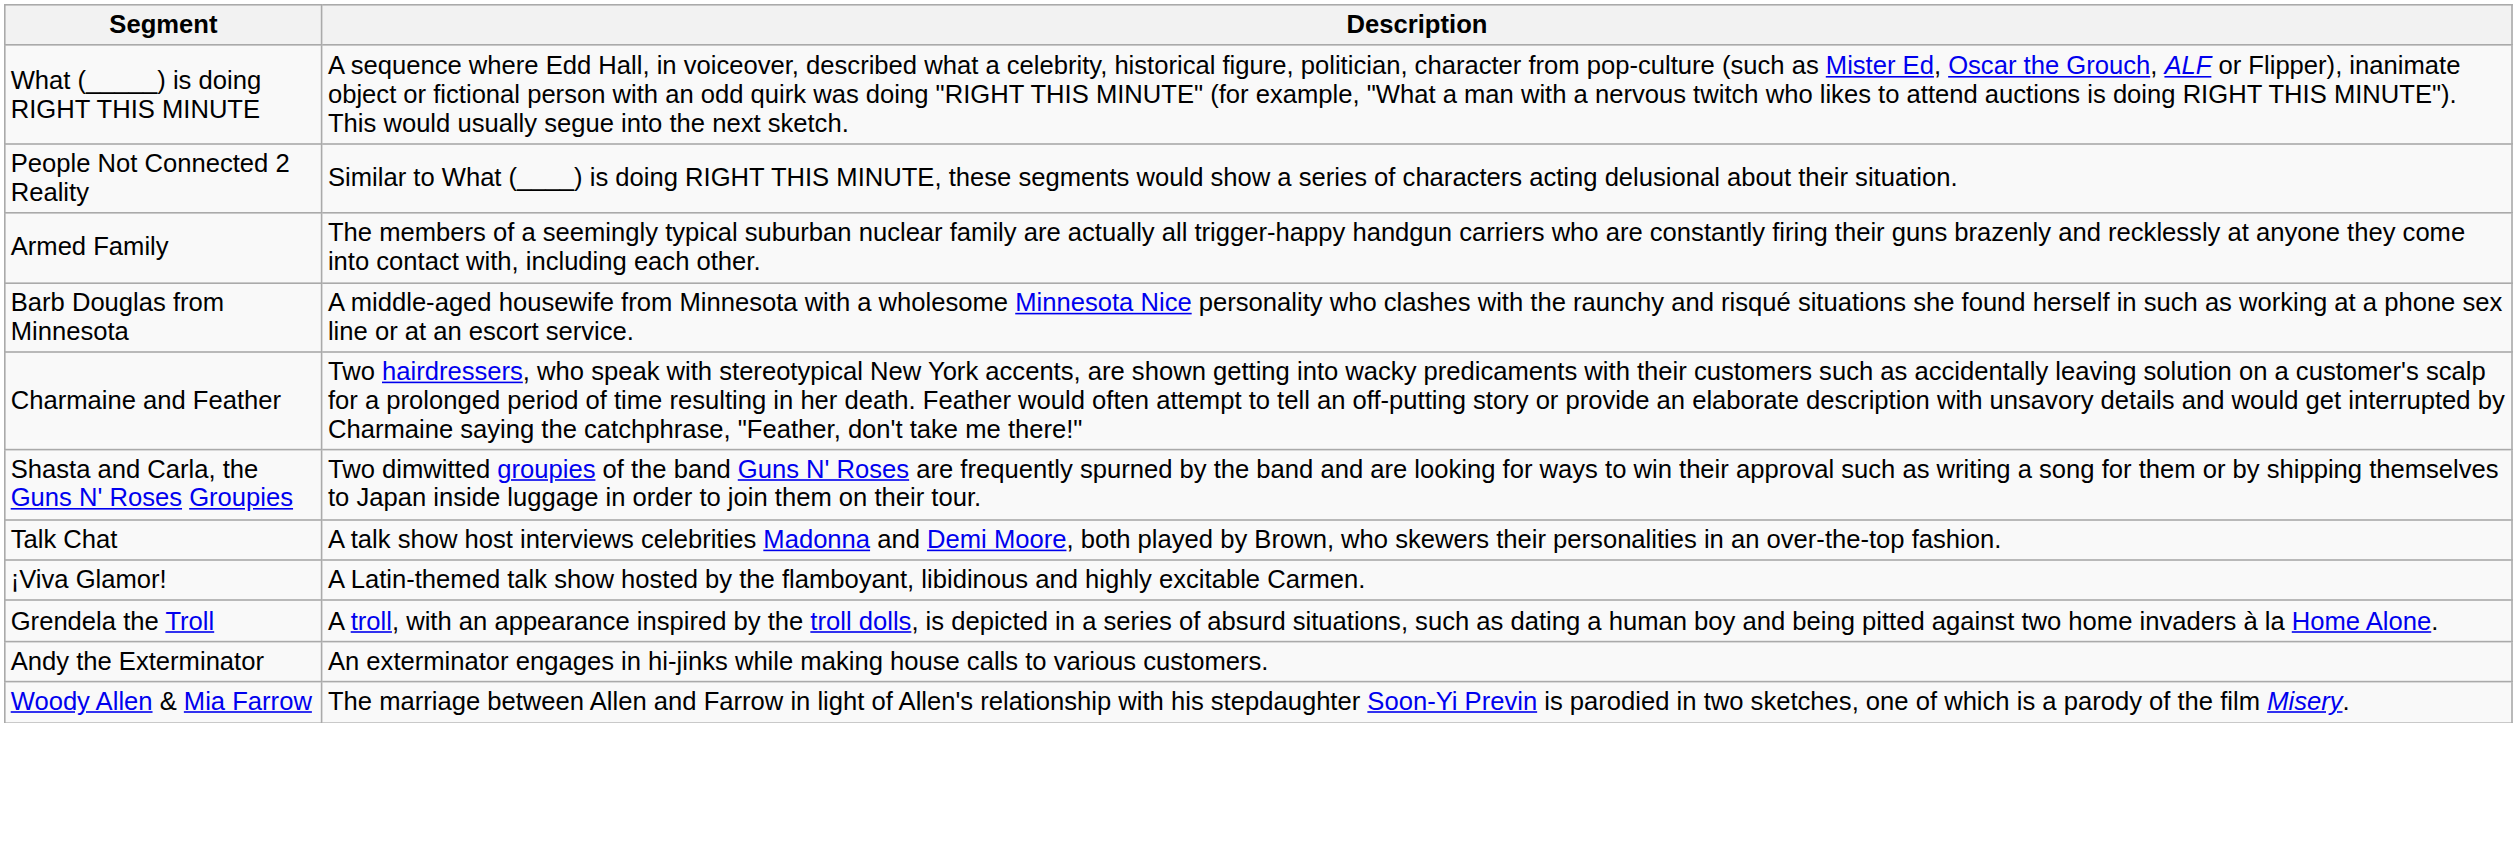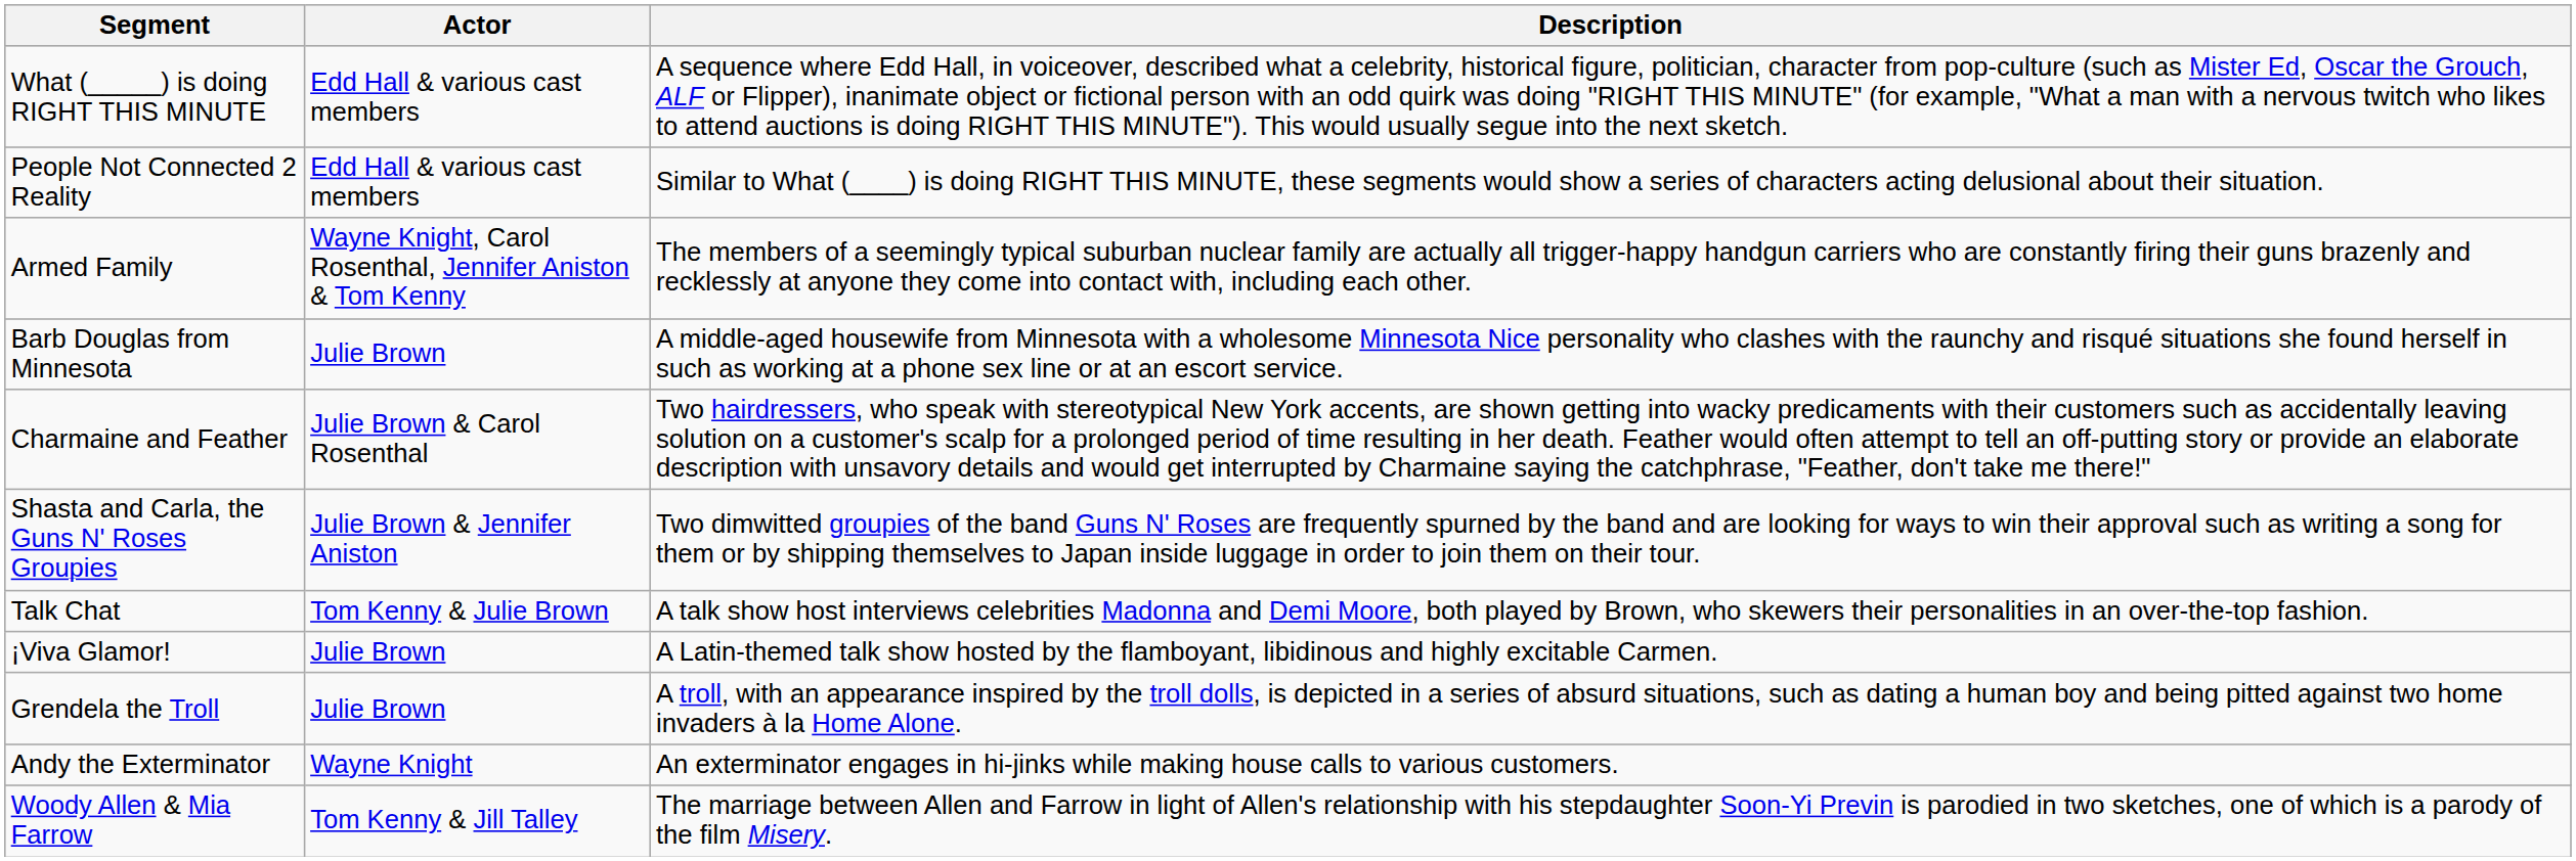 <table class="wikitable sortable">
 <tr>
 <th>Segment</th>
+<th>Actor</th>
 <th class="unsortable">Description</th>
 </tr>
 <tr>
 <td>What (_____) is doing RIGHT THIS MINUTE</td>
+<td><a href='#'>Edd Hall</a> & various cast members</td>
 <td>A sequence where Edd Hall, in voiceover, described what a celebrity, historical figure, politician, character from pop-culture (such as <a href='#'>Mister Ed</a>, <a href='#'>Oscar the Grouch</a>, <em><a href='#'>ALF</a></em> or Flipper), inanimate object or fictional person with an odd quirk was doing "RIGHT THIS MINUTE" (for example, "What a man with a nervous twitch who likes to attend auctions is doing RIGHT THIS MINUTE"). This would usually segue into the next sketch.</td>
 </tr>
 <tr>
 <td>People Not Connected 2 Reality</td>
+<td><a href='#'>Edd Hall</a> & various cast members</td>
 <td>Similar to What (____) is doing RIGHT THIS MINUTE, these segments would show a series of characters acting delusional about their situation.</td>
 </tr>
 <tr>
 <td>Armed Family</td>
+<td><a href='#'>Wayne Knight</a>, Carol Rosenthal, <a href='#'>Jennifer Aniston</a> & <a href='#'>Tom Kenny</a></td>
 <td>The members of a seemingly typical suburban nuclear family are actually all trigger-happy handgun carriers who are constantly firing their guns brazenly and recklessly at anyone they come into contact with, including each other.</td>
 </tr>
 <tr>
 <td>Barb Douglas from Minnesota</td>
+<td><a href='#'>Julie Brown</a></td>
 <td>A  middle-aged housewife from Minnesota with a wholesome <a href='#'>Minnesota Nice</a> personality who clashes with the raunchy and risqué situations she found herself in such as working at a phone sex line or at an escort service.</td>
 </tr>
 <tr>
 <td>Charmaine and Feather</td>
+<td><a href='#'>Julie Brown</a> & Carol Rosenthal</td>
 <td>Two <a href='#'>hairdressers</a>, who speak with stereotypical New York accents, are shown getting into wacky predicaments with their customers such as accidentally leaving solution on a customer's scalp for a prolonged period of time resulting in her death. Feather would often attempt to tell an off-putting story or provide an elaborate description with unsavory details and would get interrupted by Charmaine saying the catchphrase, "Feather, don't take me there!"</td>
 </tr>
 <tr>
 <td>Shasta and Carla, the <a href='#'>Guns N' Roses</a> <a href='#'>Groupies</a></td>
+<td><a href='#'>Julie Brown</a> & <a href='#'>Jennifer Aniston</a></td>
 <td>Two dimwitted <a href='#'>groupies</a> of the band <a href='#'>Guns N' Roses</a> are frequently spurned by the band and are looking for ways to win their approval such as writing a song for them or by shipping themselves to Japan inside luggage in order to join them on their tour.</td>
 </tr>
 <tr>
 <td>Talk Chat</td>
+<td><a href='#'>Tom Kenny</a> & <a href='#'>Julie Brown</a></td>
 <td>A talk show host interviews celebrities <a href='#'>Madonna</a> and <a href='#'>Demi Moore</a>, both played by Brown, who skewers their personalities in an over-the-top fashion.</td>
 </tr>
 <tr>
 <td>¡Viva Glamor!</td>
+<td><a href='#'>Julie Brown</a></td>
 <td>A Latin-themed talk show hosted by the flamboyant, libidinous and highly excitable Carmen.</td>
 </tr>
 <tr>
 <td>Grendela the <a href='#'>Troll</a></td>
+<td><a href='#'>Julie Brown</a></td>
 <td>A <a href='#'>troll</a>, with an appearance inspired by the <a href='#'>troll dolls</a>, is depicted in a series of absurd situations, such as dating a human boy and being pitted against two home invaders à la <a href='#'>Home Alone</a>.</td>
 </tr>
 <tr>
 <td>Andy the Exterminator</td>
+<td><a href='#'>Wayne Knight</a></td>
 <td>An exterminator engages in hi-jinks while making house calls to various customers.</td>
 </tr>
 <tr>
 <td><a href='#'>Woody Allen</a> & <a href='#'>Mia Farrow</a></td>
+<td><a href='#'>Tom Kenny</a> & <a href='#'>Jill Talley</a></td>
 <td>The marriage between Allen and Farrow in light of Allen's relationship with his stepdaughter <a href='#'>Soon-Yi Previn</a> is parodied in two sketches, one of which is a parody of the film <em><a href='#'>Misery</a></em>.</td>
 </tr>
 </table>
